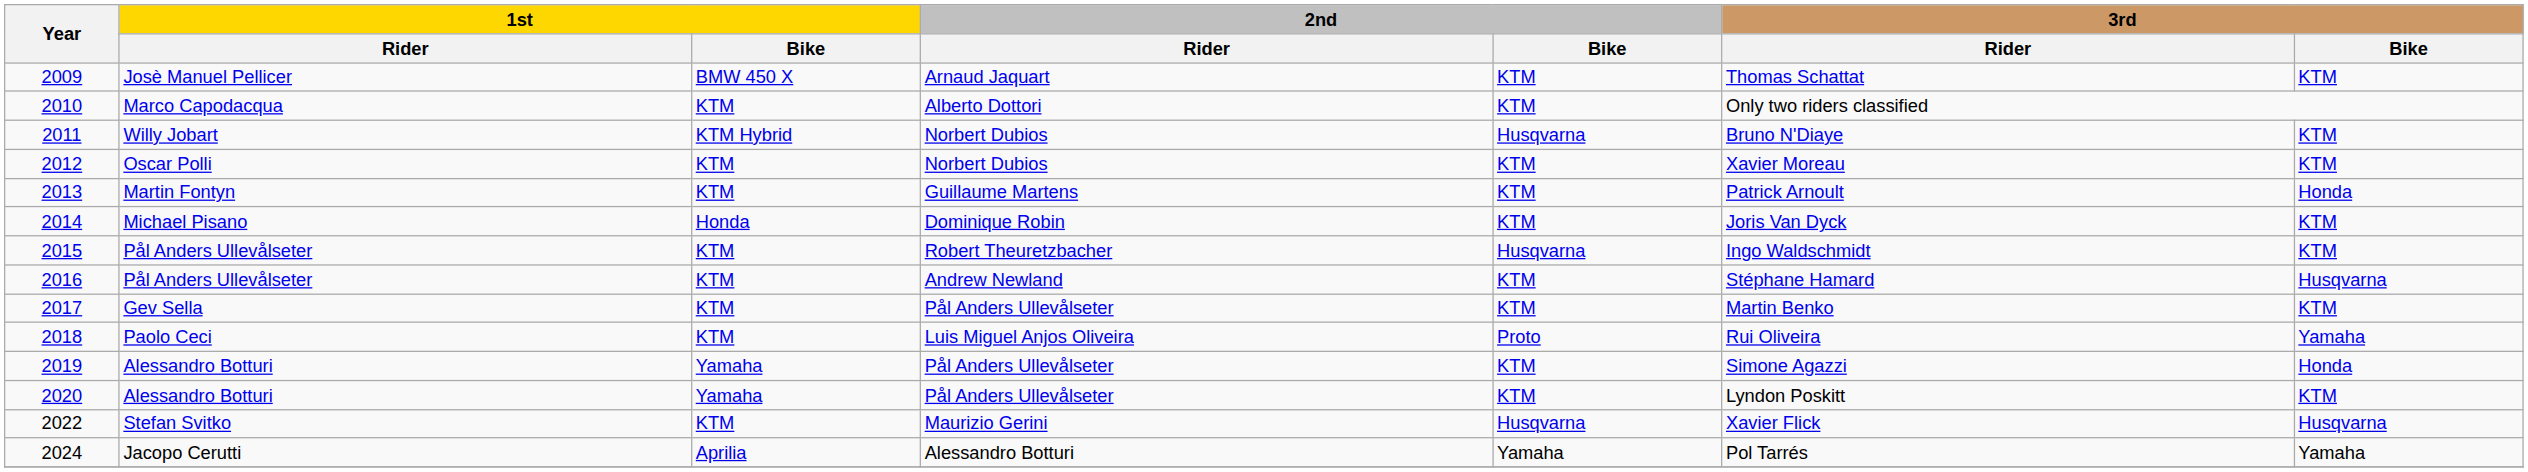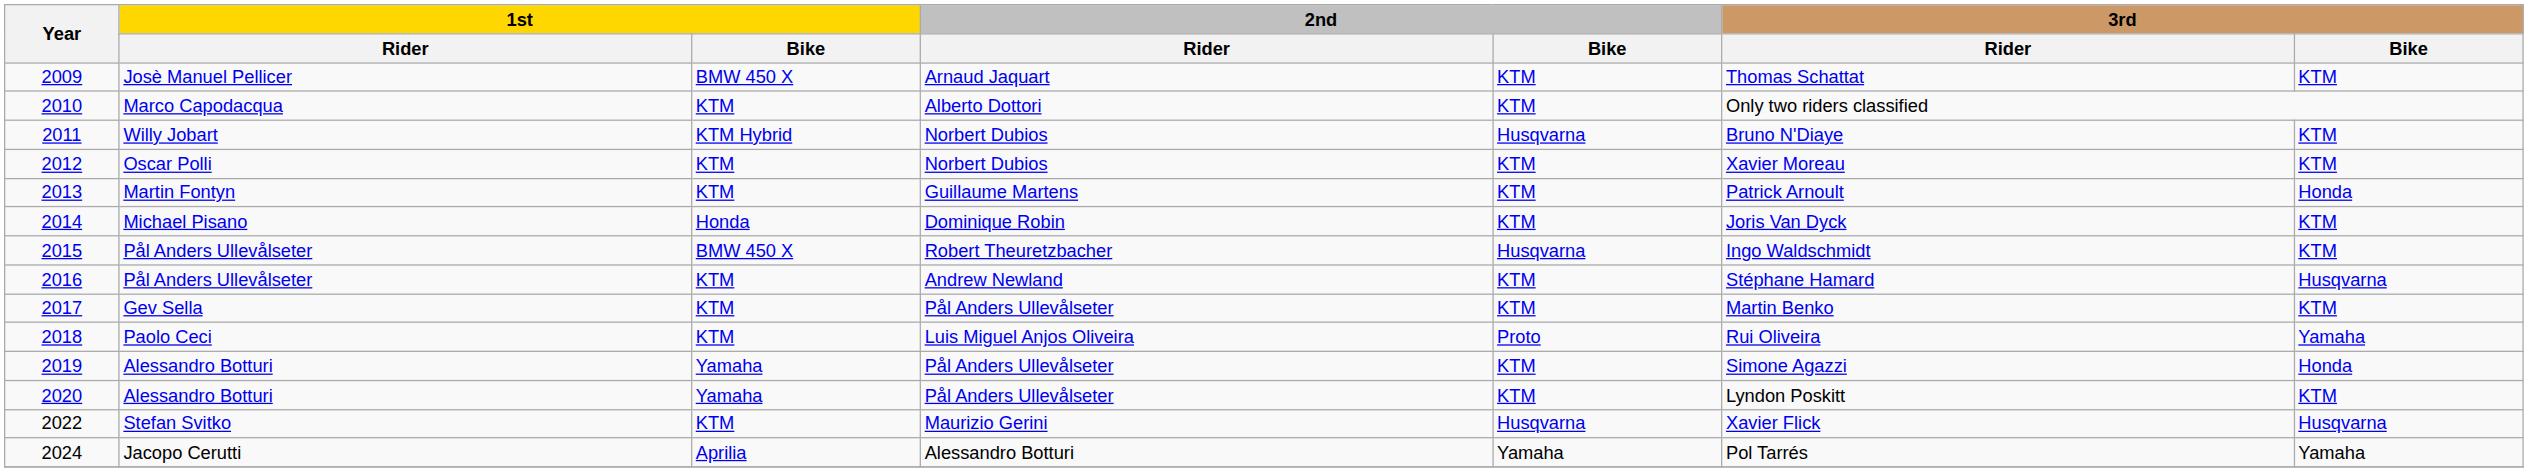 <table class="wikitable" width=100% style="font-size:90%; text-align:left">
 <tr>
 <th rowspan=2 width=4%>Year</th>
 <th colspan=2 style="width:32%; background:gold">1st</th>
 <th colspan=2 style="width:32%; background:silver">2nd</th>
 <th colspan=2 style="width:32%; background:#cc9966">3rd</th>
 </tr>
 <tr>
 <th width=20%>Rider</th>
 <th width=8%>Bike</th>
 <th width=20%>Rider</th>
 <th width=8%>Bike</th>
 <th width=20%>Rider</th>
 <th width=8%>Bike</th>
 </tr>
 <tr>
 <td align=center><a href='#'>2009</a></td>
 <td> <a href='#'>Josè Manuel Pellicer</a></td>
 <td><a href='#'>BMW 450 X</a></td>
 <td> <a href='#'>Arnaud Jaquart</a></td>
 <td><a href='#'>KTM</a></td>
 <td> <a href='#'>Thomas Schattat</a></td>
 <td><a href='#'>KTM</a></td>
 </tr>
 <tr>
 <td align=center><a href='#'>2010</a></td>
 <td> <a href='#'>Marco Capodacqua</a></td>
 <td><a href='#'>KTM</a></td>
 <td> <a href='#'>Alberto Dottori</a></td>
 <td><a href='#'>KTM</a></td>
 <td colspan="2">Only two riders classified</td>
 </tr>
 <tr>
 <td align=center><a href='#'>2011</a></td>
 <td> <a href='#'>Willy Jobart</a></td>
 <td><a href='#'>KTM Hybrid</a></td>
 <td> <a href='#'>Norbert Dubios</a></td>
 <td><a href='#'>Husqvarna</a></td>
 <td> <a href='#'>Bruno N'Diaye</a></td>
 <td><a href='#'>KTM</a></td>
 </tr>
 <tr>
 <td align=center><a href='#'>2012</a></td>
 <td> <a href='#'>Oscar Polli</a></td>
 <td><a href='#'>KTM</a></td>
 <td> <a href='#'>Norbert Dubios</a></td>
 <td><a href='#'>KTM</a></td>
 <td> <a href='#'>Xavier Moreau</a></td>
 <td><a href='#'>KTM</a></td>
 </tr>
 <tr>
 <td align=center><a href='#'>2013</a></td>
 <td> <a href='#'>Martin Fontyn</a></td>
 <td><a href='#'>KTM</a></td>
 <td> <a href='#'>Guillaume Martens</a></td>
 <td><a href='#'>KTM</a></td>
 <td> <a href='#'>Patrick Arnoult</a></td>
 <td><a href='#'>Honda</a></td>
 </tr>
 <tr>
 <td align=center><a href='#'>2014</a></td>
 <td> <a href='#'>Michael Pisano</a></td>
 <td><a href='#'>Honda</a></td>
 <td> <a href='#'>Dominique Robin</a></td>
 <td><a href='#'>KTM</a></td>
 <td> <a href='#'>Joris Van Dyck</a></td>
 <td><a href='#'>KTM</a></td>
 </tr>
 <tr>
 <td align=center><a href='#'>2015</a></td>
 <td> <a href='#'>Pål Anders Ullevålseter</a></td>
-<td><a href='#'>KTM</a></td>
+<td><a href='#'>BMW 450 X</a></td>
 <td> <a href='#'>Robert Theuretzbacher</a></td>
 <td><a href='#'>Husqvarna</a></td>
 <td> <a href='#'>Ingo Waldschmidt</a></td>
 <td><a href='#'>KTM</a></td>
 </tr>
 <tr>
 <td align=center><a href='#'>2016</a></td>
 <td> <a href='#'>Pål Anders Ullevålseter</a></td>
 <td><a href='#'>KTM</a></td>
 <td> <a href='#'>Andrew Newland</a></td>
 <td><a href='#'>KTM</a></td>
 <td> <a href='#'>Stéphane Hamard</a></td>
 <td><a href='#'>Husqvarna</a></td>
 </tr>
 <tr>
 <td align=center><a href='#'>2017</a></td>
 <td> <a href='#'>Gev Sella</a></td>
 <td><a href='#'>KTM</a></td>
 <td> <a href='#'>Pål Anders Ullevålseter</a></td>
 <td><a href='#'>KTM</a></td>
 <td> <a href='#'>Martin Benko</a></td>
 <td><a href='#'>KTM</a></td>
 </tr>
 <tr>
 <td align=center><a href='#'>2018</a></td>
 <td> <a href='#'>Paolo Ceci</a></td>
 <td><a href='#'>KTM</a></td>
 <td> <a href='#'>Luis Miguel Anjos Oliveira</a></td>
 <td><a href='#'>Proto</a></td>
 <td> <a href='#'>Rui Oliveira</a></td>
 <td><a href='#'>Yamaha</a></td>
 </tr>
 <tr>
 <td align=center><a href='#'>2019</a></td>
 <td> <a href='#'>Alessandro Botturi</a></td>
 <td><a href='#'>Yamaha</a></td>
 <td> <a href='#'>Pål Anders Ullevålseter</a></td>
 <td><a href='#'>KTM</a></td>
 <td> <a href='#'>Simone Agazzi</a></td>
 <td><a href='#'>Honda</a></td>
 </tr>
 <tr>
 <td align=center><a href='#'>2020</a></td>
 <td> <a href='#'>Alessandro Botturi</a></td>
 <td><a href='#'>Yamaha</a></td>
 <td> <a href='#'>Pål Anders Ullevålseter</a></td>
 <td><a href='#'>KTM</a></td>
 <td> Lyndon Poskitt</td>
 <td><a href='#'>KTM</a></td>
 </tr>
 <tr>
 <td align=center>2022</td>
 <td> <a href='#'>Stefan Svitko</a></td>
 <td><a href='#'>KTM</a></td>
 <td> <a href='#'>Maurizio Gerini</a></td>
 <td><a href='#'>Husqvarna</a></td>
 <td> <a href='#'>Xavier Flick</a></td>
 <td><a href='#'>Husqvarna</a></td>
 </tr>
 <tr>
 <td align=center>2024</td>
 <td> Jacopo Cerutti</td>
 <td><a href='#'>Aprilia</a></td>
 <td> Alessandro Botturi</td>
 <td>Yamaha</td>
 <td> Pol Tarrés</td>
 <td>Yamaha</td>
 </tr>
 <tr>
 </tr>
 </table>
